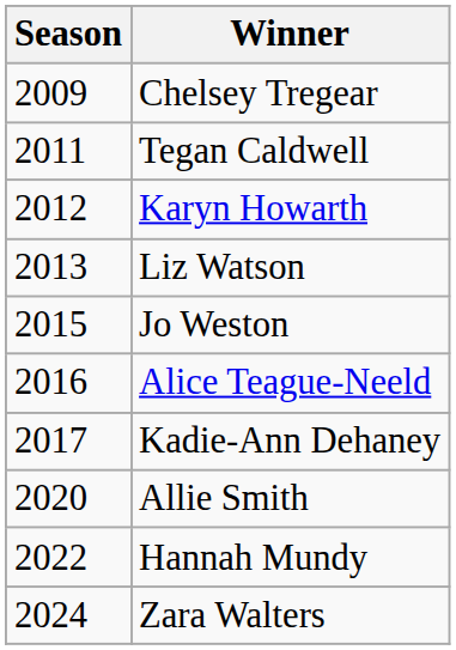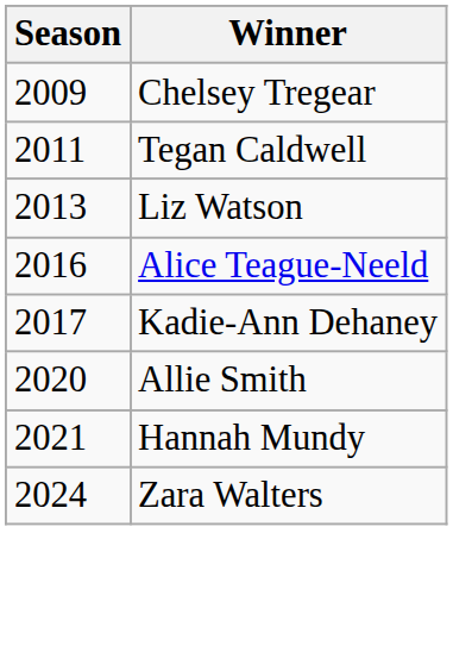 <table class="wikitable collapsible">
 <tr>
 <th>Season</th>
 <th>Winner</th>
 </tr>
 <tr>
 <td>2009</td>
 <td>Chelsey Tregear</td>
 </tr>
 <tr>
 <td>2011</td>
 <td>Tegan Caldwell</td>
 </tr>
 <tr>
-<td>2012</td>
-<td><a href='#'>Karyn Howarth</a></td>
-</tr>
-<tr>
 <td>2013</td>
 <td>Liz Watson</td>
-</tr>
-<tr>
-<td>2015</td>
-<td>Jo Weston</td>
 </tr>
 <tr>
 <td>2016</td>
 <td><a href='#'>Alice Teague-Neeld</a></td>
 </tr>
 <tr>
 <td>2017</td>
 <td>Kadie-Ann Dehaney</td>
 </tr>
 <tr>
 <td>2020</td>
 <td>Allie Smith</td>
 </tr>
 <tr>
-<td>2022</td>
+<td>2021</td>
 <td>Hannah Mundy</td>
 </tr>
 <tr>
 <td>2024</td>
 <td>Zara Walters</td>
 </tr>
 </table>
